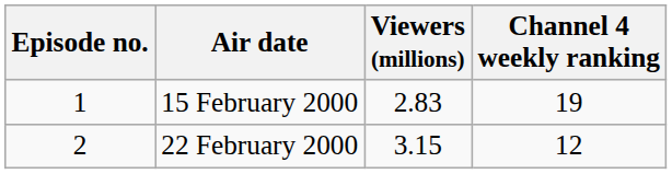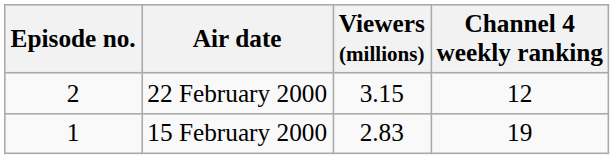 <table class="wikitable" style="text-align:center;">
 <tr>
 <th>Episode no.</th>
 <th>Air date</th>
 <th>Viewers<br><small>(millions)</small></th>
 <th>Channel 4<br>weekly ranking</th>
 </tr>
 <tr>
+<td>2</td>
+<td>22 February 2000</td>
+<td>3.15</td>
+<td>12</td>
+</tr>
+<tr>
 <td>1</td>
 <td>15 February 2000</td>
 <td>2.83</td>
 <td>19</td>
 </tr>
-<tr>
-<td>2</td>
-<td>22 February 2000</td>
-<td>3.15</td>
-<td>12</td>
-</tr>
 </table>
